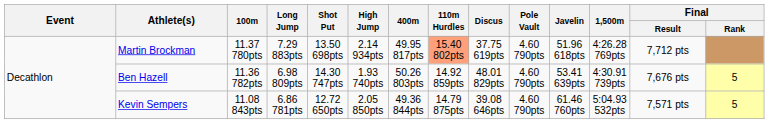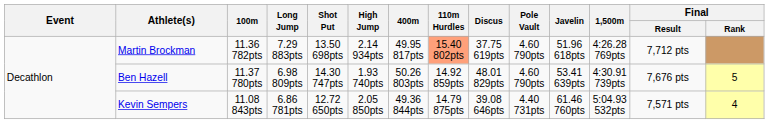 <table class=wikitable style="font-size:90%">
 <tr>
 <th rowspan="2" style="width:150px;">Event</th>
 <th rowspan="2" style="width:150px;">Athlete(s)</th>
 <th rowspan="2" style="width:50px;"><small>100m</small></th>
 <th rowspan="2" style="width:50px;"><small>Long<br>Jump</small></th>
 <th rowspan="2" style="width:50px;"><small>Shot<br>Put</small></th>
 <th rowspan="2" style="width:50px;"><small>High<br>Jump</small></th>
 <th rowspan="2" style="width:50px;"><small>400m</small></th>
 <th rowspan="2" style="width:50px;"><small>110m<br>Hurdles</small></th>
 <th rowspan="2" style="width:50px;"><small>Discus</small></th>
 <th rowspan="2" style="width:50px;"><small>Pole<br>Vault</small></th>
 <th rowspan="2" style="width:50px;"><small>Javelin</small></th>
 <th rowspan="2" style="width:50px;"><small>1,500m</small></th>
 <th colspan="2" style="width:175px;">Final</th>
 </tr>
 <tr>
 <th style="line-height:1em; width:100px;"><small>Result</small></th>
 <th style="line-height:1em; width:75px;"><small>Rank</small></th>
 </tr>
 <tr>
 <td rowspan=3>Decathlon</td>
 <td><a href='#'>Martin Brockman</a></td>
-<td style="text-align:center;">11.37<br>780pts</td>
+<td style="text-align:center;">11.36<br>782pts</td>
 <td style="text-align:center;">7.29<br>883pts</td>
 <td style="text-align:center;">13.50<br>698pts</td>
 <td style="text-align:center;">2.14<br>934pts</td>
 <td style="text-align:center;">49.95<br>817pts</td>
 <td style="background: lightsalmon; text-align:center;">15.40<br>802pts</td>
 <td style="text-align:center;">37.75<br>619pts</td>
 <td style="text-align:center;">4.60<br>790pts</td>
 <td style="text-align:center;">51.96<br>618pts</td>
 <td style="text-align:center;">4:26.28<br>769pts</td>
 <td style="text-align:center;">7,712 pts</td>
 <td style="text-align:center; background:#c96;"></td>
 </tr>
 <tr>
 <td><a href='#'>Ben Hazell</a></td>
-<td style="text-align:center;">11.36<br>782pts</td>
+<td style="text-align:center;">11.37<br>780pts</td>
 <td style="text-align:center;">6.98<br>809pts</td>
 <td style="text-align:center;">14.30<br>747pts</td>
 <td style="text-align:center;">1.93<br>740pts</td>
 <td style="text-align:center;">50.26<br>803pts</td>
 <td style="text-align:center;">14.92<br>859pts</td>
 <td style="text-align:center;">48.01<br>829pts</td>
 <td style="text-align:center;">4.60<br>790pts</td>
 <td style="text-align:center;">53.41<br>639pts</td>
 <td style="text-align:center;">4:30.91<br>739pts</td>
 <td style="text-align:center;">7,676 pts</td>
 <td style="text-align:center; background:#ffa;">5</td>
 </tr>
 <tr>
 <td><a href='#'>Kevin Sempers</a></td>
 <td style="text-align:center;">11.08<br>843pts</td>
 <td style="text-align:center;">6.86<br>781pts</td>
 <td style="text-align:center;">12.72<br>650pts</td>
 <td style="text-align:center;">2.05<br>850pts</td>
 <td style="text-align:center;">49.36<br>844pts</td>
 <td style="text-align:center;">14.79<br>875pts</td>
 <td style="text-align:center;">39.08<br>646pts</td>
-<td style="text-align:center;">4.60<br>790pts</td>
+<td style="text-align:center;">4.40<br>731pts</td>
 <td style="text-align:center;">61.46<br>760pts</td>
 <td style="text-align:center;">5:04.93<br>532pts</td>
 <td style="text-align:center;">7,571 pts</td>
-<td style="text-align:center; background:#ffa;">5</td>
+<td style="text-align:center; background:#ffa;">4</td>
 </tr>
 </table>
